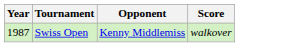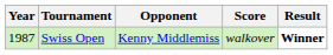 <table class="sortable wikitable" style="font-size: 90%;">
 <tr>
 <th>Year</th>
 <th>Tournament</th>
 <th>Opponent</th>
 <th>Score</th>
+<th>Result</th>
 </tr>
 <tr style="background:#D4F1C5">
 <td align="center">1987</td>
 <td><a href='#'>Swiss Open</a></td>
 <td> <a href='#'>Kenny Middlemiss</a></td>
 <td><em>walkover</em></td>
+<td style="text-align:left; background:white"> <strong>Winner</strong></td>
 </tr>
 </table>
